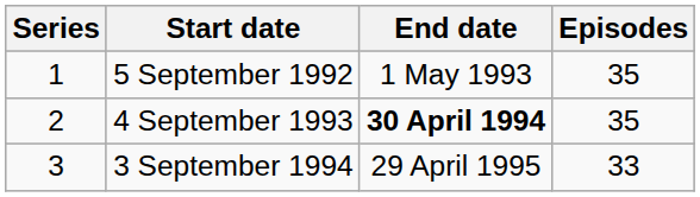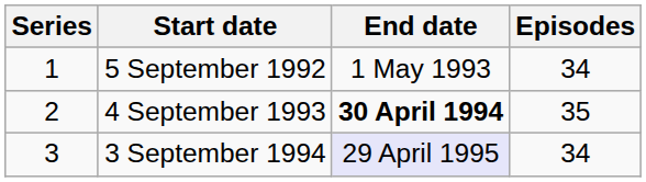 <table class="wikitable" style="text-align:center;">
 <tr>
 <th>Series</th>
 <th>Start date</th>
 <th>End date</th>
 <th>Episodes</th>
 </tr>
 <tr>
 <td>1</td>
 <td>5 September 1992</td>
 <td>1 May 1993</td>
-<td>35</td>
+<td>34</td>
 </tr>
 <tr>
 <td>2</td>
 <td>4 September 1993</td>
 <td><strong>30 April 1994</strong></td>
 <td>35</td>
 </tr>
 <tr>
 <td>3</td>
 <td>3 September 1994</td>
-<td>29 April 1995</td>
-<td>33</td>
+<td style="background: lavender;">29 April 1995</td>
+<td>34</td>
 </tr>
 </table>
